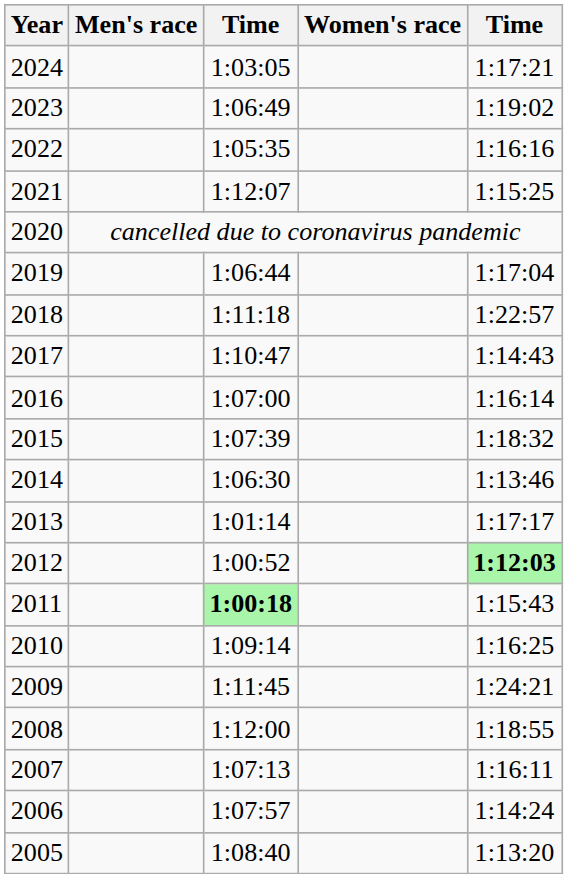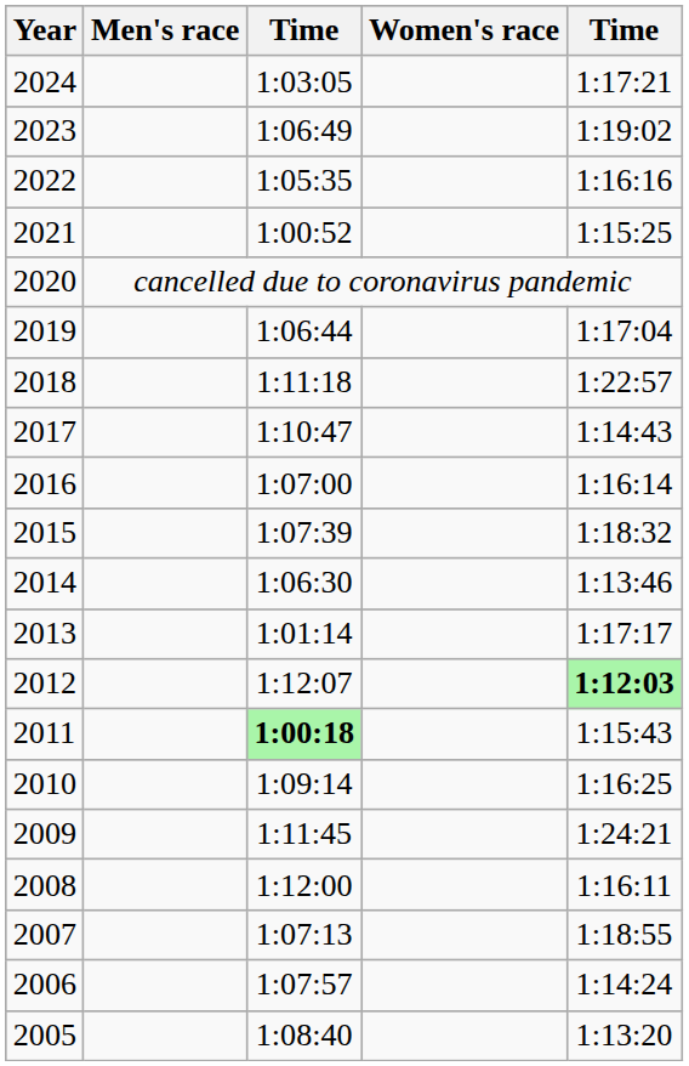 <table class="wikitable sortable">
 <tr>
 <th>Year</th>
 <th>Men's race</th>
 <th>Time</th>
 <th>Women's race</th>
 <th>Time</th>
 </tr>
 <tr>
 <td>2024</td>
 <td></td>
 <td align="center">1:03:05</td>
 <td></td>
 <td align="center">1:17:21</td>
 </tr>
 <tr>
 <td>2023</td>
 <td></td>
 <td align="center">1:06:49</td>
 <td></td>
 <td align="center">1:19:02</td>
 </tr>
 <tr>
 <td>2022</td>
 <td></td>
 <td align="center">1:05:35</td>
 <td></td>
 <td align="center">1:16:16</td>
 </tr>
 <tr>
 <td>2021</td>
 <td></td>
-<td align="center">1:12:07</td>
+<td align="center">1:00:52</td>
 <td></td>
 <td align="center">1:15:25</td>
 </tr>
 <tr>
 <td>2020</td>
 <td colspan="4" align="center" data-sort-value=""><em>cancelled due to coronavirus pandemic</em></td>
 </tr>
 <tr>
 <td>2019</td>
 <td></td>
 <td align="center">1:06:44</td>
 <td></td>
 <td align="center">1:17:04</td>
 </tr>
 <tr>
 <td>2018</td>
 <td></td>
 <td align="center">1:11:18</td>
 <td></td>
 <td align="center">1:22:57</td>
 </tr>
 <tr>
 <td>2017</td>
 <td></td>
 <td align="center">1:10:47</td>
 <td></td>
 <td align="center">1:14:43</td>
 </tr>
 <tr>
 <td>2016</td>
 <td></td>
 <td align="center">1:07:00</td>
 <td></td>
 <td align="center">1:16:14</td>
 </tr>
 <tr>
 <td>2015</td>
 <td></td>
 <td align="center">1:07:39</td>
 <td></td>
 <td align="center">1:18:32</td>
 </tr>
 <tr>
 <td>2014</td>
 <td></td>
 <td align="center">1:06:30</td>
 <td></td>
 <td align="center">1:13:46</td>
 </tr>
 <tr>
 <td>2013</td>
 <td></td>
 <td align="center">1:01:14</td>
 <td></td>
 <td align="center">1:17:17</td>
 </tr>
 <tr>
 <td>2012</td>
 <td></td>
-<td align="center">1:00:52</td>
+<td align="center">1:12:07</td>
 <td></td>
 <td align="center"  bgcolor=#A9F5A9><strong>1:12:03</strong></td>
 </tr>
 <tr>
 <td>2011</td>
 <td></td>
 <td align="center"  bgcolor=#A9F5A9><strong>1:00:18</strong></td>
 <td></td>
 <td align="center">1:15:43</td>
 </tr>
 <tr>
 <td>2010</td>
 <td></td>
 <td align="center">1:09:14</td>
 <td></td>
 <td align="center">1:16:25</td>
 </tr>
 <tr>
 <td>2009</td>
 <td></td>
 <td align="center">1:11:45</td>
 <td></td>
 <td align="center">1:24:21</td>
 </tr>
 <tr>
 <td>2008</td>
 <td></td>
 <td align="center">1:12:00</td>
 <td></td>
-<td align="center">1:18:55</td>
+<td align="center">1:16:11</td>
 </tr>
 <tr>
 <td>2007</td>
 <td></td>
 <td align="center">1:07:13</td>
 <td></td>
-<td align="center">1:16:11</td>
+<td align="center">1:18:55</td>
 </tr>
 <tr>
 <td>2006</td>
 <td></td>
 <td align="center">1:07:57</td>
 <td></td>
 <td align="center">1:14:24</td>
 </tr>
 <tr>
 <td>2005</td>
 <td></td>
 <td align="center">1:08:40</td>
 <td></td>
 <td align="center">1:13:20</td>
 </tr>
 </table>
